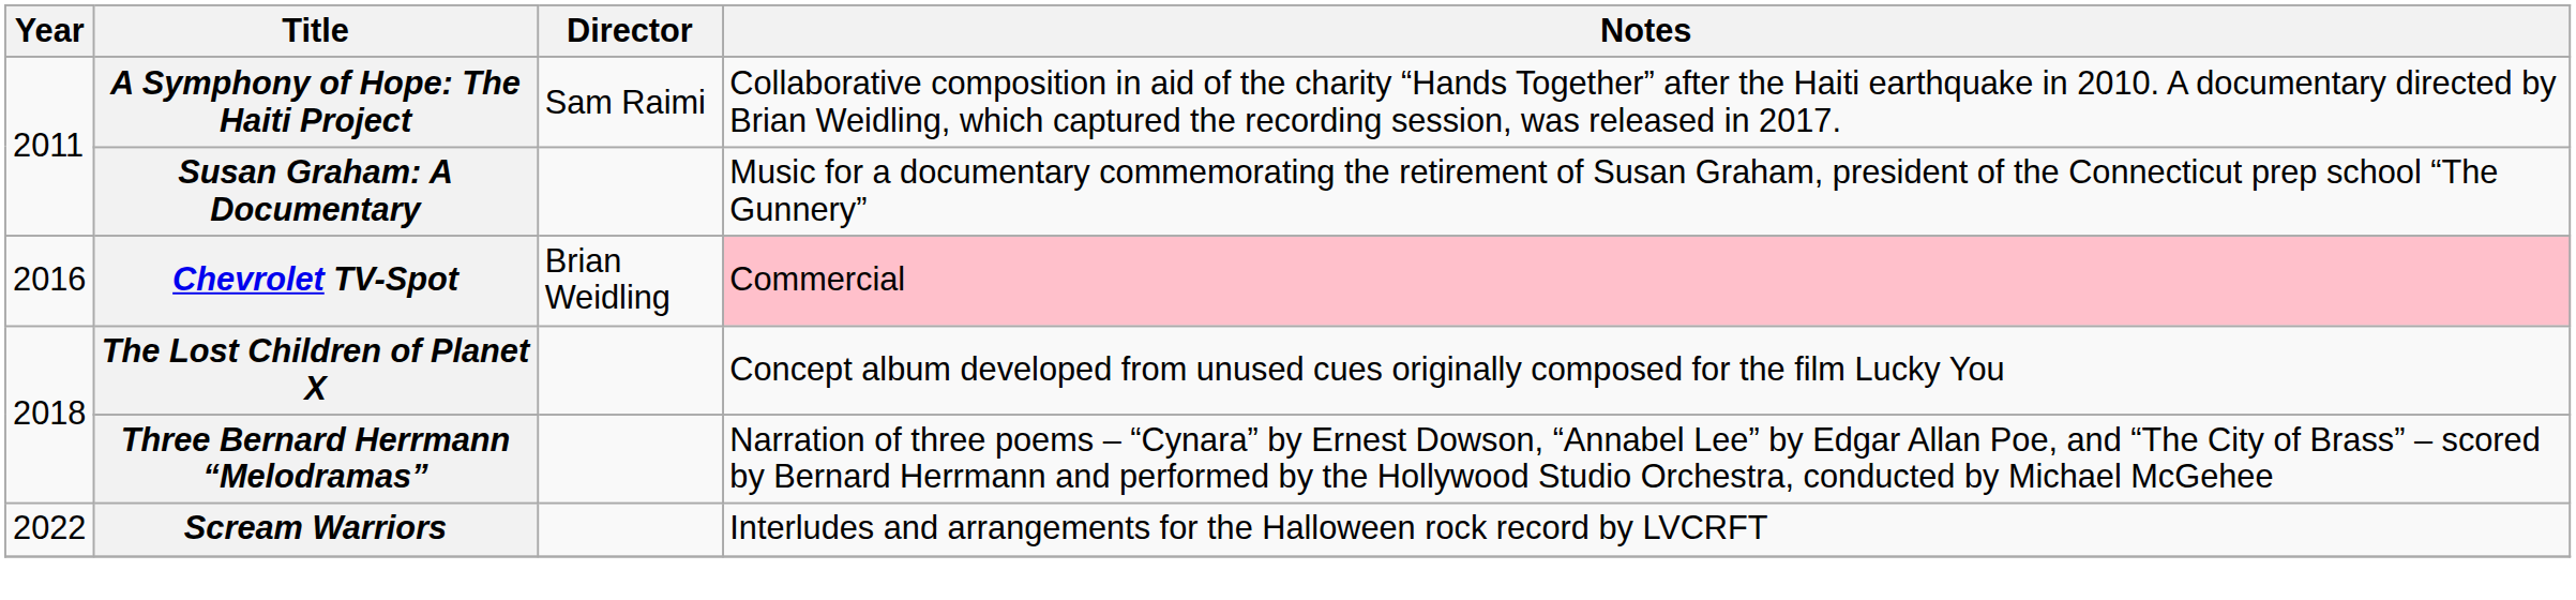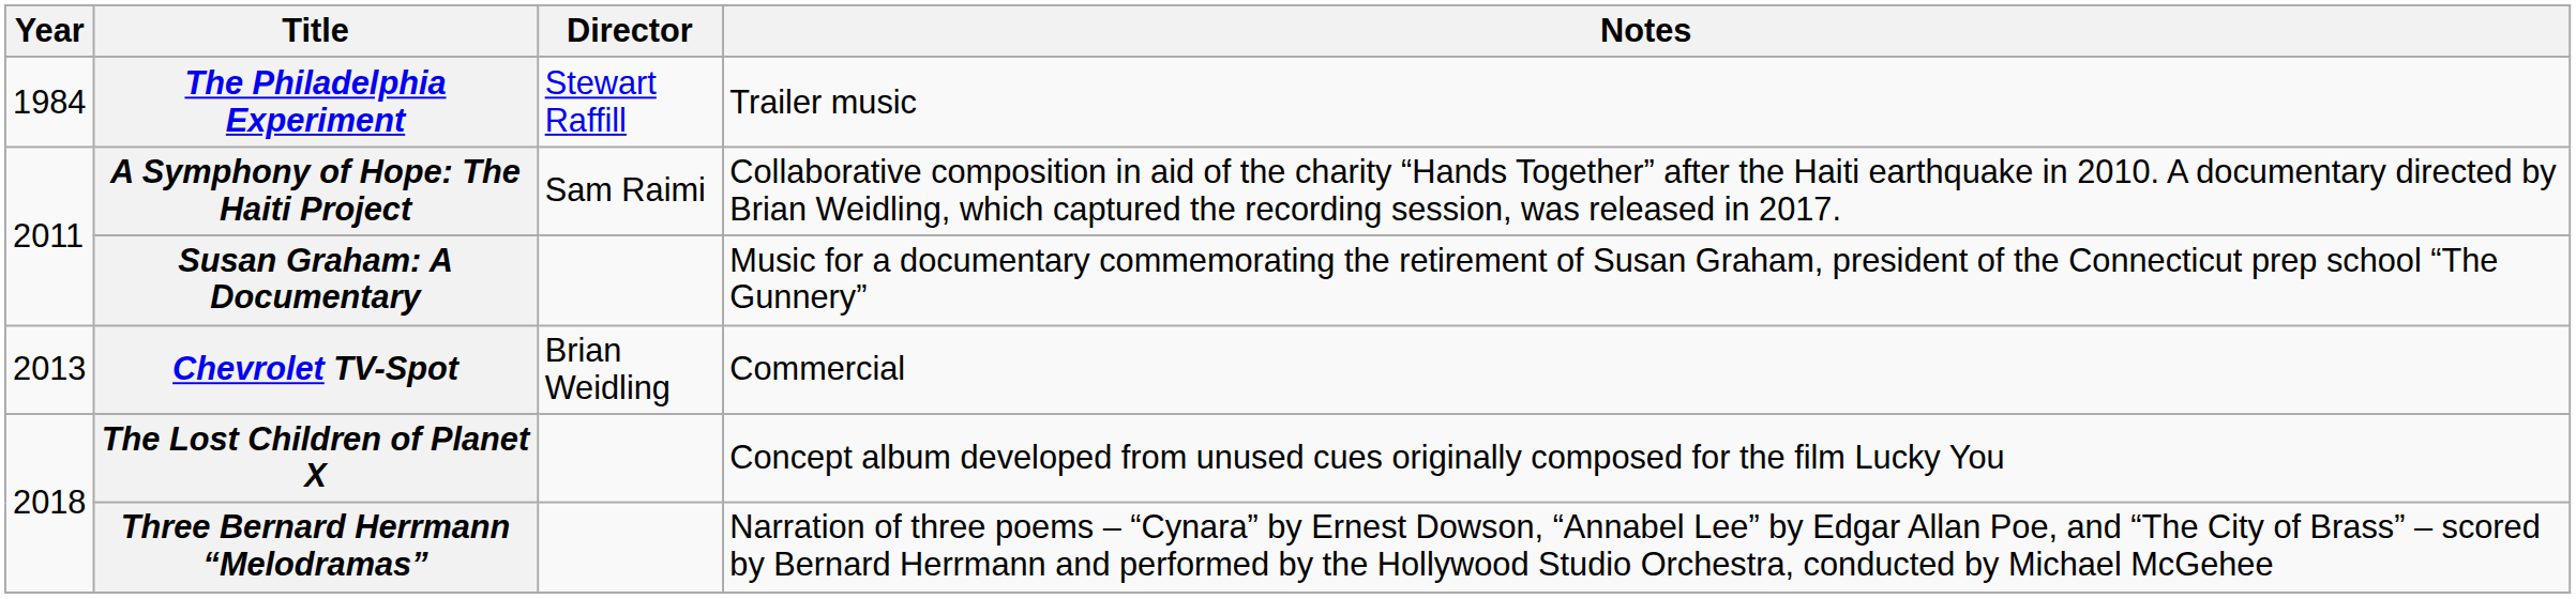 <table class="wikitable plainrowheaders">
 <tr>
 <th>Year</th>
 <th>Title</th>
 <th>Director</th>
 <th>Notes</th>
+</tr>
+<tr>
+<td>1984</td>
+<th scope="row" style="text-align:center;"><em><a href='#'>The Philadelphia Experiment</a></em></th>
+<td><a href='#'>Stewart Raffill</a></td>
+<td>Trailer music</td>
 </tr>
 <tr>
 <td rowspan="2">2011</td>
 <th scope="row" style="text-align:center;"><em>A Symphony of Hope: The Haiti Project</em></th>
 <td>Sam Raimi</td>
 <td>Collaborative composition in aid of the charity “Hands Together” after the Haiti earthquake in 2010. A documentary directed by Brian Weidling, which captured the recording session, was released in 2017.</td>
 </tr>
 <tr>
 <th scope="row" style="text-align:center;"><em>Susan Graham: A Documentary</em></th>
 <td></td>
 <td>Music for a documentary commemorating the retirement of Susan Graham, president of the Connecticut prep school “The Gunnery”</td>
 </tr>
 <tr>
-<td>2016</td>
+<td>2013</td>
 <th scope="row" style="text-align:center;"><em><a href='#'>Chevrolet</a> TV-Spot</em></th>
 <td>Brian Weidling</td>
-<td style="background: pink;">Commercial</td>
+<td>Commercial</td>
 </tr>
 <tr>
 <td rowspan="2">2018</td>
 <th scope="row" style="text-align:center;"><em>The Lost Children of Planet X</em></th>
 <td></td>
 <td>Concept album developed from unused cues originally composed for the film Lucky You</td>
 </tr>
 <tr>
 <th scope="row" style="text-align:center;"><em>Three Bernard Herrmann “Melodramas”</em></th>
 <td></td>
 <td>Narration of three poems – “Cynara” by Ernest Dowson, “Annabel Lee” by Edgar Allan Poe, and “The City of Brass” – scored by Bernard Herrmann and performed by the Hollywood Studio Orchestra, conducted by Michael McGehee</td>
 </tr>
 <tr>
-<td>2022</td>
-<th scope="row" style="text-align:center;"><em>Scream Warriors</em></th>
-<td></td>
-<td>Interludes and arrangements for the Halloween rock record by LVCRFT</td>
-</tr>
-<tr>
 </tr>
 </table>
